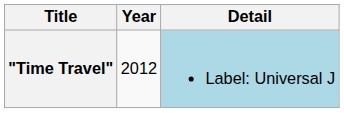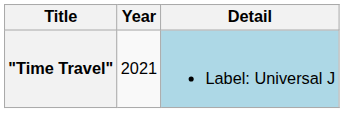 <table class="wikitable plainrowheaders" style="text-align:center;">
 <tr>
 <th>Title</th>
 <th>Year</th>
 <th>Detail</th>
 </tr>
 <tr>
 <th scope="row">"Time Travel"</th>
-<td>2012</td>
+<td>2021</td>
 <td align="left" style="background: lightblue;"><br><ul><li>Label: Universal J</li></ul></td>
 </tr>
 </table>
